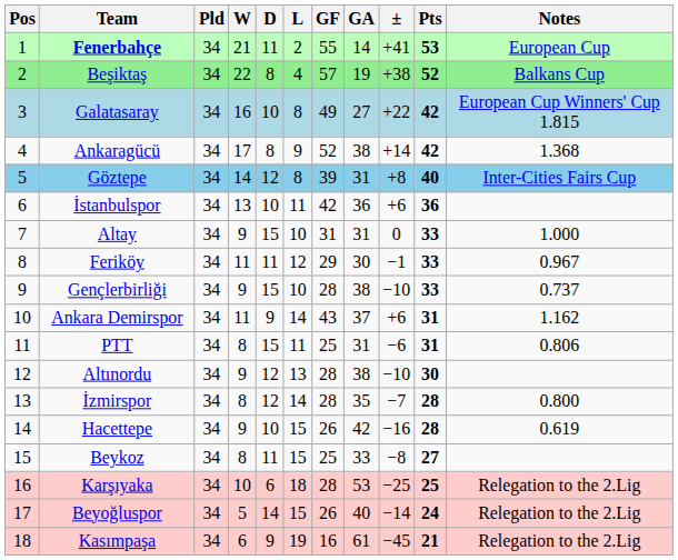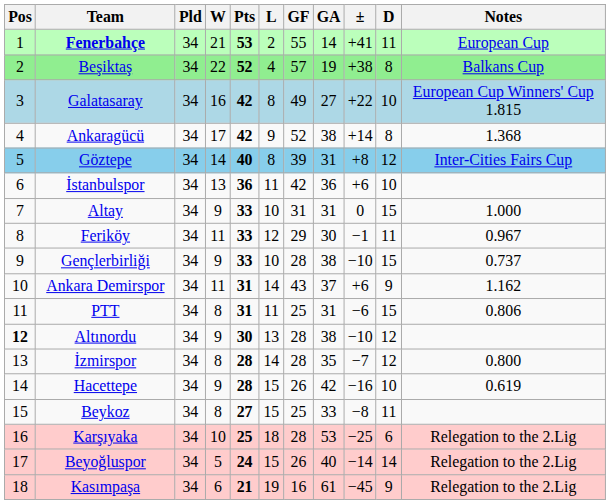 <table class="wikitable sortable" style="text-align: center;">
 <tr>
 <th width=20>Pos</th>
 <th width=185>Team</th>
 <th width=20>Pld</th>
 <th width=20>W</th>
-<th width=20>D</th>
+<th width=20>Pts</th>
 <th width=20>L</th>
 <th width=20>GF</th>
 <th width=20>GA</th>
 <th width=20>±</th>
-<th width=20>Pts</th>
+<th width=20>D</th>
 <th width=350>Notes</th>
 </tr>
 <tr style="background:#bfb;">
 <td>1</td>
 <td><strong><a href='#'>Fenerbahçe</a></strong></td>
 <td>34</td>
 <td>21</td>
-<td>11</td>
+<td><strong>53</strong></td>
 <td>2</td>
 <td>55</td>
 <td>14</td>
 <td>+41</td>
-<td><strong>53</strong></td>
+<td>11</td>
 <td><a href='#'>European Cup</a></td>
 </tr>
 <tr style="background:lightgreen;">
 <td>2</td>
 <td><a href='#'>Beşiktaş</a></td>
 <td>34</td>
 <td>22</td>
-<td>8</td>
+<td><strong>52</strong></td>
 <td>4</td>
 <td>57</td>
 <td>19</td>
 <td>+38</td>
-<td><strong>52</strong></td>
+<td>8</td>
 <td><a href='#'>Balkans Cup</a></td>
 </tr>
 <tr style="background:lightblue;">
 <td>3</td>
 <td><a href='#'>Galatasaray</a></td>
 <td>34</td>
 <td>16</td>
-<td>10</td>
+<td><strong>42</strong></td>
 <td>8</td>
 <td>49</td>
 <td>27</td>
 <td>+22</td>
-<td><strong>42</strong></td>
+<td>10</td>
 <td><a href='#'>European Cup Winners' Cup</a><br>1.815</td>
 </tr>
 <tr>
 <td>4</td>
 <td><a href='#'>Ankaragücü</a></td>
 <td>34</td>
 <td>17</td>
-<td>8</td>
+<td><strong>42</strong></td>
 <td>9</td>
 <td>52</td>
 <td>38</td>
 <td>+14</td>
-<td><strong>42</strong></td>
+<td>8</td>
 <td>1.368</td>
 </tr>
 <tr style="background:skyblue;">
 <td>5</td>
 <td><a href='#'>Göztepe</a></td>
 <td>34</td>
 <td>14</td>
-<td>12</td>
+<td><strong>40</strong></td>
 <td>8</td>
 <td>39</td>
 <td>31</td>
 <td>+8</td>
-<td><strong>40</strong></td>
+<td>12</td>
 <td><a href='#'>Inter-Cities Fairs Cup</a></td>
 </tr>
 <tr>
 <td>6</td>
 <td><a href='#'>İstanbulspor</a></td>
 <td>34</td>
 <td>13</td>
-<td>10</td>
+<td><strong>36</strong></td>
 <td>11</td>
 <td>42</td>
 <td>36</td>
 <td>+6</td>
-<td><strong>36</strong></td>
+<td>10</td>
 <td></td>
 </tr>
 <tr>
 <td>7</td>
 <td><a href='#'>Altay</a></td>
 <td>34</td>
 <td>9</td>
-<td>15</td>
+<td><strong>33</strong></td>
 <td>10</td>
 <td>31</td>
 <td>31</td>
 <td>0</td>
-<td><strong>33</strong></td>
+<td>15</td>
 <td>1.000</td>
 </tr>
 <tr>
 <td>8</td>
 <td><a href='#'>Feriköy</a></td>
 <td>34</td>
 <td>11</td>
-<td>11</td>
+<td><strong>33</strong></td>
 <td>12</td>
 <td>29</td>
 <td>30</td>
 <td>−1</td>
-<td><strong>33</strong></td>
+<td>11</td>
 <td>0.967</td>
 </tr>
 <tr>
 <td>9</td>
 <td><a href='#'>Gençlerbirliği</a></td>
 <td>34</td>
 <td>9</td>
-<td>15</td>
+<td><strong>33</strong></td>
 <td>10</td>
 <td>28</td>
 <td>38</td>
 <td>−10</td>
-<td><strong>33</strong></td>
+<td>15</td>
 <td>0.737</td>
 </tr>
 <tr>
 <td>10</td>
 <td><a href='#'>Ankara Demirspor</a></td>
 <td>34</td>
 <td>11</td>
-<td>9</td>
+<td><strong>31</strong></td>
 <td>14</td>
 <td>43</td>
 <td>37</td>
 <td>+6</td>
-<td><strong>31</strong></td>
+<td>9</td>
 <td>1.162</td>
 </tr>
 <tr>
 <td>11</td>
 <td><a href='#'>PTT</a></td>
 <td>34</td>
 <td>8</td>
-<td>15</td>
+<td><strong>31</strong></td>
 <td>11</td>
 <td>25</td>
 <td>31</td>
 <td>−6</td>
-<td><strong>31</strong></td>
+<td>15</td>
 <td>0.806</td>
 </tr>
 <tr>
-<td>12</td>
+<td><strong>12</strong></td>
 <td><a href='#'>Altınordu</a></td>
 <td>34</td>
 <td>9</td>
-<td>12</td>
+<td><strong>30</strong></td>
 <td>13</td>
 <td>28</td>
 <td>38</td>
 <td>−10</td>
-<td><strong>30</strong></td>
+<td>12</td>
 <td></td>
 </tr>
 <tr>
 <td>13</td>
 <td><a href='#'>İzmirspor</a></td>
 <td>34</td>
 <td>8</td>
-<td>12</td>
+<td><strong>28</strong></td>
 <td>14</td>
 <td>28</td>
 <td>35</td>
 <td>−7</td>
-<td><strong>28</strong></td>
+<td>12</td>
 <td>0.800</td>
 </tr>
 <tr>
 <td>14</td>
 <td><a href='#'>Hacettepe</a></td>
 <td>34</td>
 <td>9</td>
-<td>10</td>
+<td><strong>28</strong></td>
 <td>15</td>
 <td>26</td>
 <td>42</td>
 <td>−16</td>
-<td><strong>28</strong></td>
+<td>10</td>
 <td>0.619</td>
 </tr>
 <tr>
 <td>15</td>
 <td><a href='#'>Beykoz</a></td>
 <td>34</td>
 <td>8</td>
-<td>11</td>
+<td><strong>27</strong></td>
 <td>15</td>
 <td>25</td>
 <td>33</td>
 <td>−8</td>
-<td><strong>27</strong></td>
+<td>11</td>
 <td></td>
 </tr>
 <tr style="background:#fcc;">
 <td>16</td>
 <td><a href='#'>Karşıyaka</a></td>
 <td>34</td>
 <td>10</td>
-<td>6</td>
+<td><strong>25</strong></td>
 <td>18</td>
 <td>28</td>
 <td>53</td>
 <td>−25</td>
-<td><strong>25</strong></td>
+<td>6</td>
 <td>Relegation to the 2.Lig</td>
 </tr>
 <tr style="background:#fcc;">
 <td>17</td>
 <td><a href='#'>Beyoğluspor</a></td>
 <td>34</td>
 <td>5</td>
-<td>14</td>
+<td><strong>24</strong></td>
 <td>15</td>
 <td>26</td>
 <td>40</td>
 <td>−14</td>
-<td><strong>24</strong></td>
+<td>14</td>
 <td>Relegation to the 2.Lig</td>
 </tr>
 <tr style="background:#fcc;">
 <td>18</td>
 <td><a href='#'>Kasımpaşa</a></td>
 <td>34</td>
 <td>6</td>
-<td>9</td>
+<td><strong>21</strong></td>
 <td>19</td>
 <td>16</td>
 <td>61</td>
 <td>−45</td>
-<td><strong>21</strong></td>
+<td>9</td>
 <td>Relegation to the 2.Lig</td>
 </tr>
 </table>
